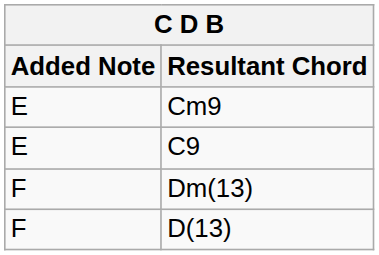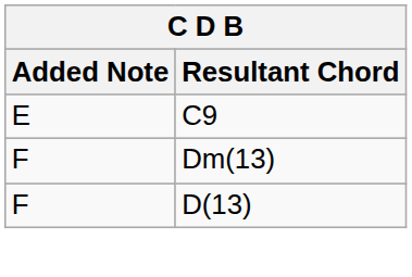 <table class="wikitable">
 <tr>
 <th colspan="2">C D B</th>
 </tr>
 <tr>
 <th>Added Note</th>
 <th>Resultant Chord</th>
-</tr>
-<tr>
-<td>E</td>
-<td>Cm9</td>
 </tr>
 <tr>
 <td>E</td>
 <td>C9</td>
 </tr>
 <tr>
 <td>F</td>
 <td>Dm(13)</td>
 </tr>
 <tr>
 <td>F</td>
 <td>D(13)</td>
 </tr>
 </table>
